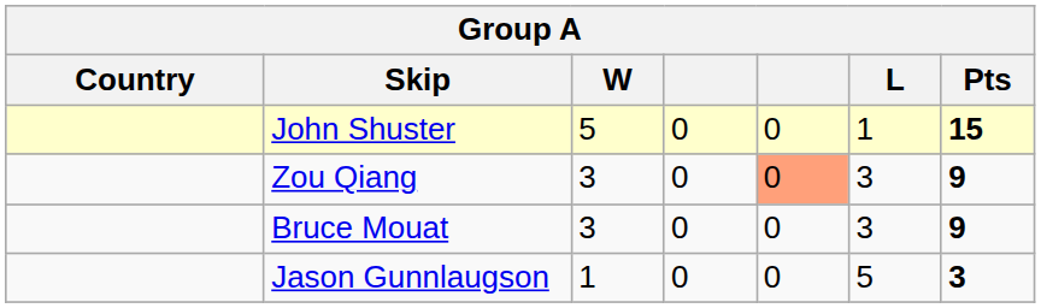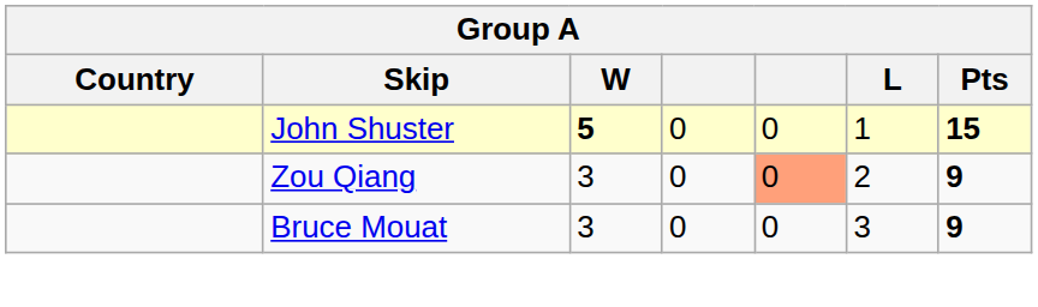 <table class=wikitable>
 <tr>
 <th colspan=7>Group A</th>
 </tr>
 <tr>
 <th width=125>Country</th>
 <th width=150>Skip</th>
 <th width=40>W</th>
 <th width=40></th>
 <th width=40></th>
 <th width=40>L</th>
 <th width=40>Pts</th>
 </tr>
 <tr bgcolor=#ffffcc>
 <td></td>
 <td><a href='#'>John Shuster</a></td>
-<td>5</td>
+<td><strong>5</strong></td>
 <td>0</td>
 <td>0</td>
 <td>1</td>
 <td><strong>15</strong></td>
 </tr>
 <tr>
 <td></td>
 <td><a href='#'>Zou Qiang</a></td>
 <td>3</td>
 <td>0</td>
 <td style="background: lightsalmon;">0</td>
-<td>3</td>
+<td>2</td>
 <td><strong>9</strong></td>
 </tr>
 <tr>
 <td></td>
 <td><a href='#'>Bruce Mouat</a></td>
 <td>3</td>
 <td>0</td>
 <td>0</td>
 <td>3</td>
 <td><strong>9</strong></td>
 </tr>
-<tr>
-<td></td>
-<td><a href='#'>Jason Gunnlaugson</a></td>
-<td>1</td>
-<td>0</td>
-<td>0</td>
-<td>5</td>
-<td><strong>3</strong></td>
-</tr>
 </table>
